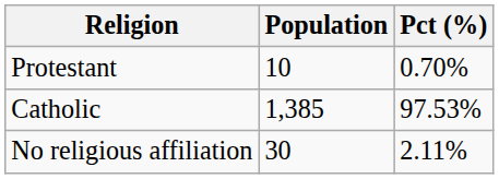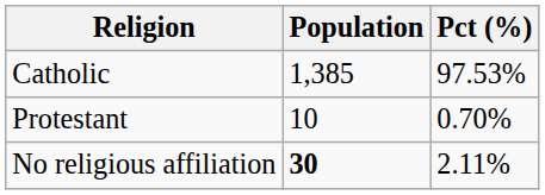 <table class="wikitable">
 <tr>
 <th>Religion</th>
 <th>Population</th>
 <th>Pct (%)</th>
 </tr>
 <tr>
+<td>Catholic</td>
+<td>1,385</td>
+<td>97.53%</td>
+</tr>
+<tr>
 <td>Protestant</td>
 <td>10</td>
 <td>0.70%</td>
 </tr>
 <tr>
-<td>Catholic</td>
-<td>1,385</td>
-<td>97.53%</td>
-</tr>
-<tr>
 <td>No religious affiliation</td>
-<td>30</td>
+<td><strong>30</strong></td>
 <td>2.11%</td>
 </tr>
 </table>
